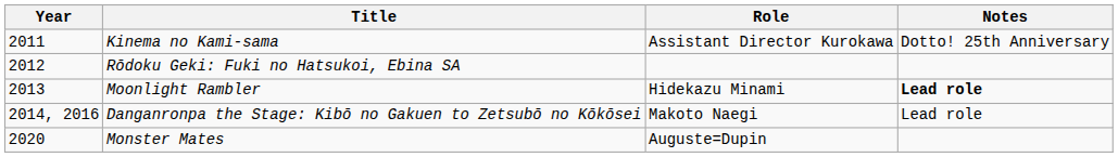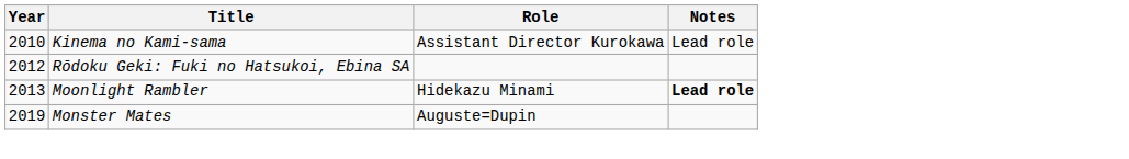 <table class="wikitable">
 <tr>
 <th>Year</th>
 <th>Title</th>
 <th>Role</th>
 <th>Notes</th>
 </tr>
 <tr>
-<td>2011</td>
+<td>2010</td>
 <td><em>Kinema no Kami-sama</em></td>
 <td>Assistant Director Kurokawa</td>
-<td>Dotto! 25th Anniversary</td>
+<td>Lead role</td>
 </tr>
 <tr>
 <td>2012</td>
 <td><em>Rōdoku Geki: Fuki no Hatsukoi, Ebina SA</em></td>
 <td></td>
 <td></td>
 </tr>
 <tr>
 <td>2013</td>
 <td><em>Moonlight Rambler</em></td>
 <td>Hidekazu Minami</td>
 <td><strong>Lead role</strong></td>
 </tr>
 <tr>
-<td>2014, 2016</td>
-<td><em>Danganronpa the Stage: Kibō no Gakuen to Zetsubō no Kōkōsei</em></td>
-<td>Makoto Naegi</td>
-<td>Lead role</td>
-</tr>
-<tr>
-<td>2020</td>
+<td>2019</td>
 <td><em>Monster Mates</em></td>
 <td>Auguste=Dupin</td>
 <td></td>
 </tr>
 </table>
